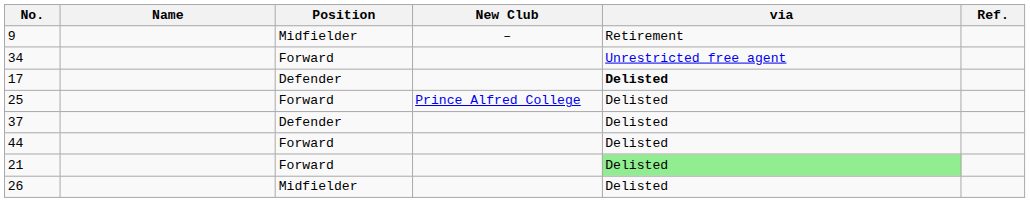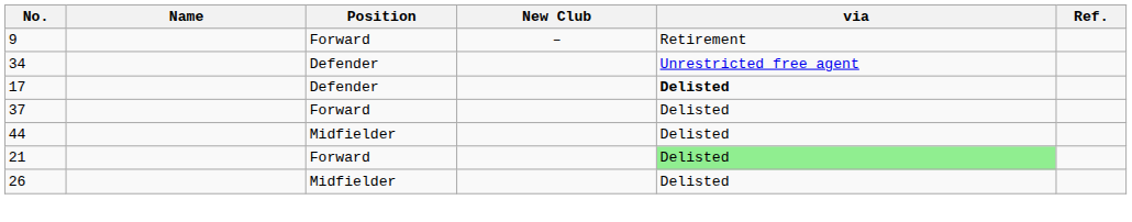 <table class="wikitable sortable" style="width:80%;">
 <tr>
 <th width="1%">No.</th>
 <th width="6%">Name</th>
 <th width="2%">Position</th>
 <th width="5%">New Club</th>
 <th width="10%">via</th>
 <th width="1%">Ref.</th>
 </tr>
 <tr>
 <td>9</td>
 <td></td>
-<td>Midfielder</td>
+<td>Forward</td>
 <td align=center>–</td>
 <td>Retirement</td>
 <td></td>
 </tr>
 <tr>
 <td>34</td>
 <td></td>
-<td>Forward</td>
+<td>Defender</td>
 <td></td>
 <td><a href='#'>Unrestricted free agent</a></td>
 <td></td>
 </tr>
 <tr>
 <td>17</td>
 <td></td>
 <td>Defender</td>
 <td></td>
 <td><strong>Delisted</strong></td>
 <td></td>
 </tr>
 <tr>
-<td>25</td>
+<td>37</td>
 <td></td>
 <td>Forward</td>
-<td><a href='#'>Prince Alfred College</a></td>
-<td>Delisted</td>
-<td></td>
-</tr>
-<tr>
-<td>37</td>
-<td></td>
-<td>Defender</td>
 <td></td>
 <td>Delisted</td>
 <td></td>
 </tr>
 <tr>
 <td>44</td>
 <td></td>
-<td>Forward</td>
+<td>Midfielder</td>
 <td></td>
 <td>Delisted</td>
 <td></td>
 </tr>
 <tr>
 <td>21</td>
 <td><em></em></td>
 <td>Forward</td>
 <td></td>
 <td style="background: lightgreen;">Delisted</td>
 <td></td>
 </tr>
 <tr>
 <td>26</td>
 <td><em></em></td>
 <td>Midfielder</td>
 <td></td>
 <td>Delisted</td>
 <td></td>
 </tr>
 </table>
